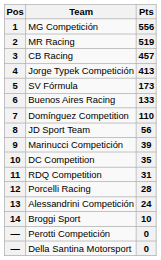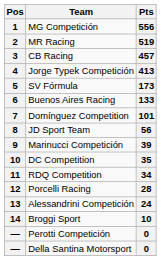 <table class="wikitable" style="font-size:85%; text-align:center">
 <tr>
 <th valign="middle">Pos</th>
 <th valign="middle">Team</th>
 <th>Pts</th>
 </tr>
 <tr>
 <th>1</th>
 <td align="left">MG Competición</td>
 <th>556</th>
 </tr>
 <tr>
 <th>2</th>
 <td align="left">MR Racing</td>
 <th>519</th>
 </tr>
 <tr>
 <th>3</th>
 <td align="left">CB Racing</td>
 <th>457</th>
 </tr>
 <tr>
 <th>4</th>
 <td align="left">Jorge Typek Competición</td>
 <th>413</th>
 </tr>
 <tr>
 <th>5</th>
 <td align="left">SV Fórmula</td>
 <th>173</th>
 </tr>
 <tr>
 <th>6</th>
 <td align="left">Buenos Aires Racing</td>
 <th>133</th>
 </tr>
 <tr>
 <th>7</th>
 <td align="left">Domínguez Competition</td>
-<th>110</th>
+<th>101</th>
 </tr>
 <tr>
 <th>8</th>
 <td align="left">JD Sport Team</td>
 <th>56</th>
 </tr>
 <tr>
 <th>9</th>
 <td align="left">Marinucci Competición</td>
 <th>39</th>
 </tr>
 <tr>
 <th>10</th>
 <td align="left">DC Competition</td>
 <th>35</th>
 </tr>
 <tr>
 <th>11</th>
 <td align="left">RDQ Competition</td>
-<th>31</th>
+<th>34</th>
 </tr>
 <tr>
 <th>12</th>
 <td align="left">Porcelli Racing</td>
 <th>28</th>
 </tr>
 <tr>
 <th>13</th>
 <td align="left">Alessandrini Competición</td>
 <th>24</th>
 </tr>
 <tr>
 <th>14</th>
 <td align="left">Broggi Sport</td>
 <th>10</th>
 </tr>
 <tr>
 <th>—</th>
 <td align="left">Perotti Competición</td>
 <th>0</th>
 </tr>
 <tr>
 <th>—</th>
 <td align="left">Della Santina Motorsport</td>
 <th>0</th>
 </tr>
 </table>
